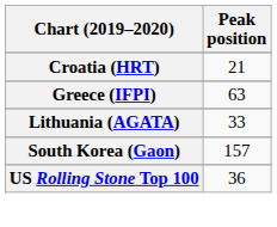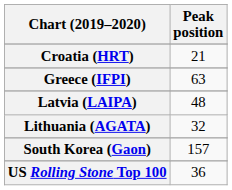 <table class="wikitable sortable plainrowheaders" style="text-align:center">
 <tr>
 <th scope="col">Chart (2019–2020)</th>
 <th scope="col">Peak<br>position</th>
 </tr>
 <tr>
 </tr>
 <tr>
 </tr>
 <tr>
 </tr>
 <tr>
 <th scope="row">Croatia (<a href='#'>HRT</a>)</th>
 <td>21</td>
 </tr>
 <tr>
 </tr>
 <tr>
 </tr>
 <tr>
 <th scope="row">Greece (<a href='#'>IFPI</a>)</th>
 <td>63</td>
 </tr>
 <tr>
 </tr>
 <tr>
+<th scope="row">Latvia (<a href='#'>LAIPA</a>)</th>
+<td>48</td>
+</tr>
+<tr>
 <th scope="row">Lithuania (<a href='#'>AGATA</a>)</th>
-<td>33</td>
+<td>32</td>
 </tr>
 <tr>
 </tr>
 <tr>
 </tr>
 <tr>
 </tr>
 <tr>
 </tr>
 <tr>
 <th scope="row">South Korea (<a href='#'>Gaon</a>)</th>
 <td>157</td>
 </tr>
 <tr>
 </tr>
 <tr>
 </tr>
 <tr>
 </tr>
 <tr>
 </tr>
 <tr>
 <th scope="row">US <a href='#'><em>Rolling Stone</em> Top 100</a></th>
 <td>36</td>
 </tr>
 </table>
